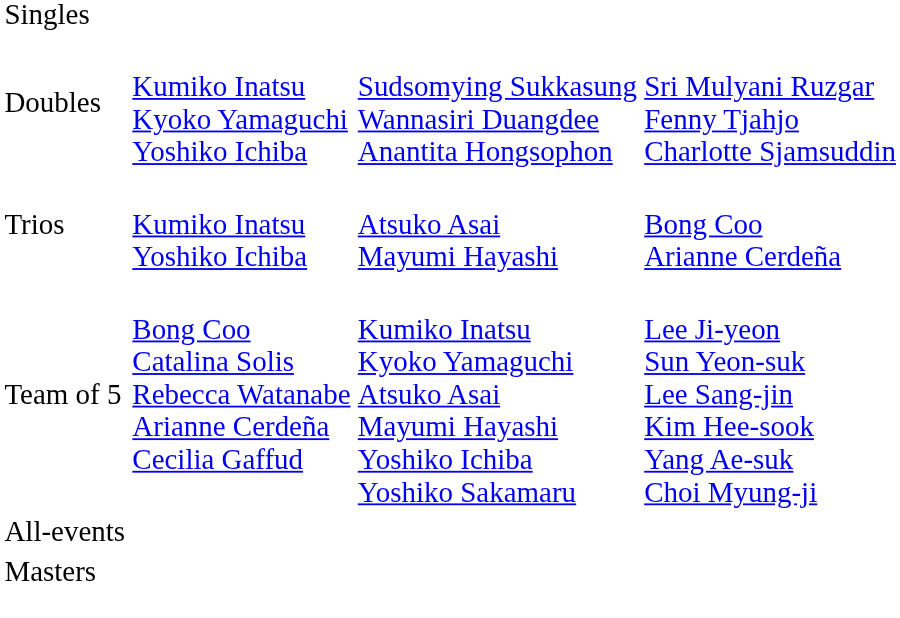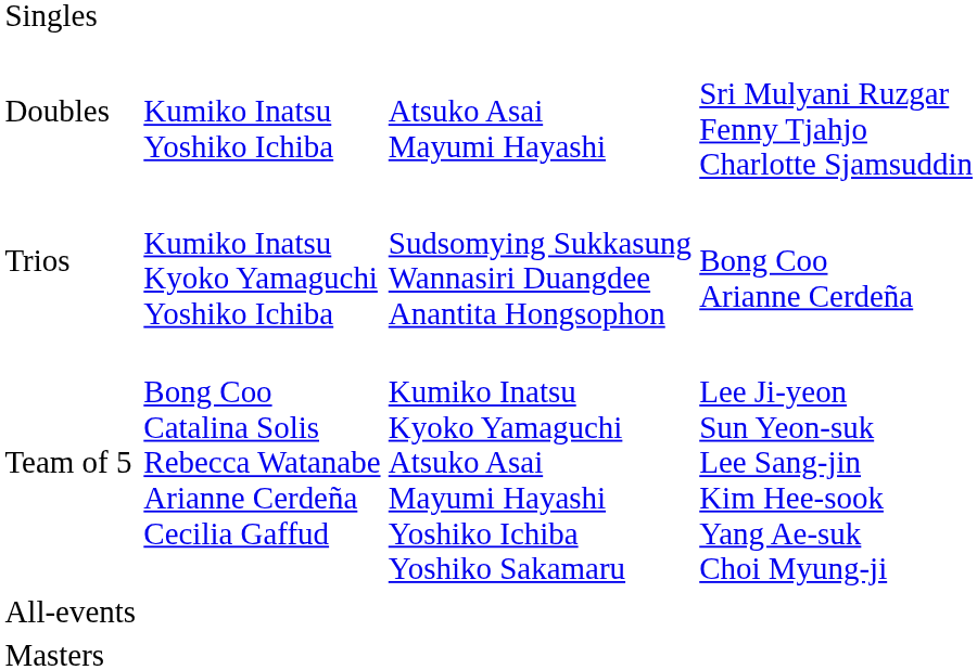 <table>
 <tr>
 <td>Singles</td>
 <td></td>
 <td></td>
 <td></td>
 </tr>
 <tr>
 <td>Doubles</td>
-<td><br><a href='#'>Kumiko Inatsu</a><br><a href='#'>Kyoko Yamaguchi</a><br><a href='#'>Yoshiko Ichiba</a></td>
-<td><br><a href='#'>Sudsomying Sukkasung</a><br><a href='#'>Wannasiri Duangdee</a><br><a href='#'>Anantita Hongsophon</a></td>
+<td><br><a href='#'>Kumiko Inatsu</a><br><a href='#'>Yoshiko Ichiba</a></td>
+<td><br><a href='#'>Atsuko Asai</a><br><a href='#'>Mayumi Hayashi</a></td>
 <td><br><a href='#'>Sri Mulyani Ruzgar</a><br><a href='#'>Fenny Tjahjo</a><br><a href='#'>Charlotte Sjamsuddin</a></td>
 </tr>
 <tr>
 <td>Trios</td>
-<td><br><a href='#'>Kumiko Inatsu</a><br><a href='#'>Yoshiko Ichiba</a></td>
-<td><br><a href='#'>Atsuko Asai</a><br><a href='#'>Mayumi Hayashi</a></td>
+<td><br><a href='#'>Kumiko Inatsu</a><br><a href='#'>Kyoko Yamaguchi</a><br><a href='#'>Yoshiko Ichiba</a></td>
+<td><br><a href='#'>Sudsomying Sukkasung</a><br><a href='#'>Wannasiri Duangdee</a><br><a href='#'>Anantita Hongsophon</a></td>
 <td><br><a href='#'>Bong Coo</a><br><a href='#'>Arianne Cerdeña</a></td>
 </tr>
 <tr>
 <td>Team of 5</td>
 <td valign=top><br><a href='#'>Bong Coo</a><br><a href='#'>Catalina Solis</a><br><a href='#'>Rebecca Watanabe</a><br><a href='#'>Arianne Cerdeña</a><br><a href='#'>Cecilia Gaffud</a></td>
 <td><br><a href='#'>Kumiko Inatsu</a><br><a href='#'>Kyoko Yamaguchi</a><br><a href='#'>Atsuko Asai</a><br><a href='#'>Mayumi Hayashi</a><br><a href='#'>Yoshiko Ichiba</a><br><a href='#'>Yoshiko Sakamaru</a></td>
 <td><br><a href='#'>Lee Ji-yeon</a><br><a href='#'>Sun Yeon-suk</a><br><a href='#'>Lee Sang-jin</a><br><a href='#'>Kim Hee-sook</a><br><a href='#'>Yang Ae-suk</a><br><a href='#'>Choi Myung-ji</a></td>
 </tr>
 <tr>
 <td>All-events</td>
 <td></td>
 <td></td>
 <td></td>
 </tr>
 <tr>
 <td>Masters</td>
 <td></td>
 <td></td>
 <td></td>
 </tr>
 </table>
